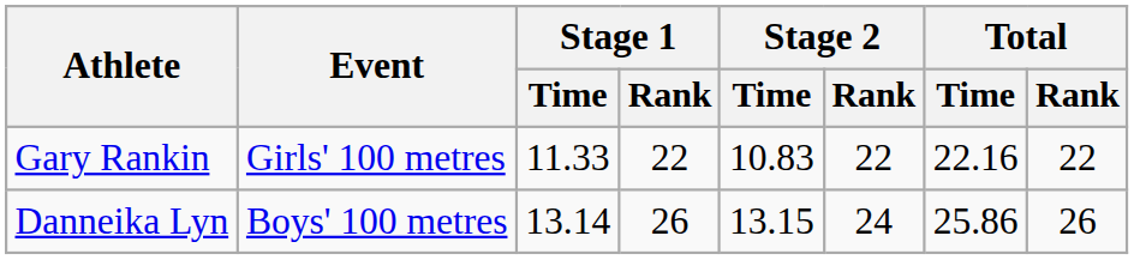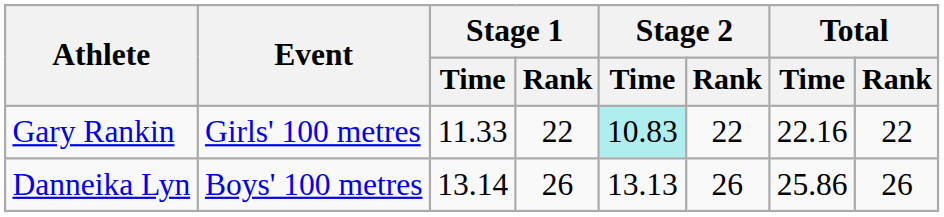 <table class=wikitable style="font-size:90%">
 <tr>
 <th rowspan="2">Athlete</th>
 <th rowspan="2">Event</th>
 <th colspan="2">Stage 1</th>
 <th colspan="2">Stage 2</th>
 <th colspan="2">Total</th>
 </tr>
 <tr style="font-size:95%">
 <th>Time</th>
 <th>Rank</th>
 <th>Time</th>
 <th>Rank</th>
 <th>Time</th>
 <th>Rank</th>
 </tr>
 <tr align=center>
 <td align=left><a href='#'>Gary Rankin</a></td>
 <td align=left><a href='#'>Girls' 100 metres</a></td>
 <td>11.33</td>
 <td>22</td>
-<td>10.83</td>
+<td style="background: paleturquoise;">10.83</td>
 <td>22</td>
 <td>22.16</td>
 <td>22</td>
 </tr>
 <tr align=center>
 <td align=left><a href='#'>Danneika Lyn</a></td>
 <td align=left><a href='#'>Boys' 100 metres</a></td>
 <td>13.14</td>
 <td>26</td>
-<td>13.15</td>
-<td>24</td>
+<td>13.13</td>
+<td>26</td>
 <td>25.86</td>
 <td>26</td>
 </tr>
 </table>
